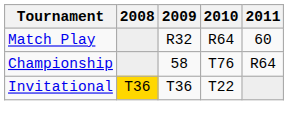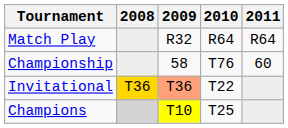 <table class="wikitable" style="text-align:center;">
 <tr>
 <th>Tournament</th>
 <th>2008</th>
 <th>2009</th>
 <th>2010</th>
 <th>2011</th>
 </tr>
 <tr>
 <td align="left"><a href='#'>Match Play</a></td>
 <td style="background:#eeeeee;"></td>
 <td>R32</td>
 <td>R64</td>
-<td>60</td>
+<td>R64</td>
 </tr>
 <tr>
 <td align="left"><a href='#'>Championship</a></td>
 <td style="background:#eeeeee;"></td>
 <td>58</td>
 <td>T76</td>
-<td>R64</td>
+<td>60</td>
 </tr>
 <tr>
 <td align="left"><a href='#'>Invitational</a></td>
 <td style="background: gold;">T36</td>
-<td>T36</td>
+<td style="background: lightsalmon;">T36</td>
 <td>T22</td>
 <td style="background:#eeeeee;"></td>
 </tr>
+<tr>
+<td align="left"><a href='#'>Champions</a></td>
+<td style="background:#D3D3D3;"></td>
+<td style="background:yellow;">T10</td>
+<td>T25</td>
+<td style="background:#eeeeee;"></td>
+</tr>
 </table>
